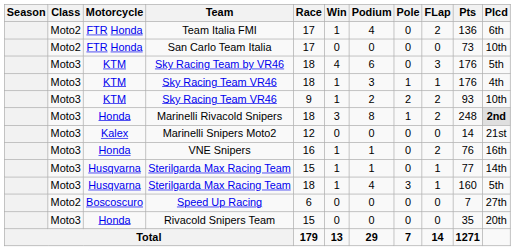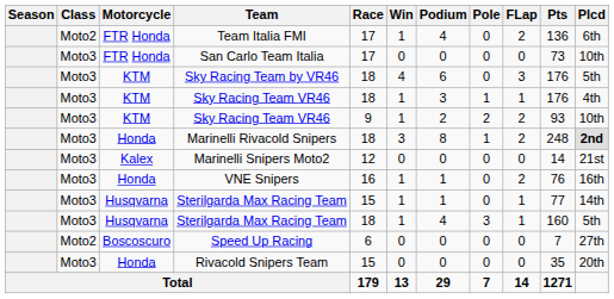 <table class="wikitable">
 <tr>
 <th>Season</th>
 <th>Class</th>
 <th>Motorcycle</th>
 <th>Team</th>
 <th>Race</th>
 <th>Win</th>
 <th>Podium</th>
 <th>Pole</th>
 <th>FLap</th>
 <th>Pts</th>
 <th>Plcd</th>
 </tr>
 <tr align=center>
 <th></th>
 <td>Moto2</td>
 <td><a href='#'>FTR</a> <a href='#'>Honda</a></td>
 <td>Team Italia FMI</td>
 <td>17</td>
 <td>1</td>
 <td>4</td>
 <td>0</td>
 <td>2</td>
 <td>136</td>
 <td>6th</td>
 </tr>
 <tr align=center>
 <th></th>
-<td>Moto2</td>
+<td>Moto3</td>
 <td><a href='#'>FTR</a> <a href='#'>Honda</a></td>
 <td>San Carlo Team Italia</td>
 <td>17</td>
 <td>0</td>
 <td>0</td>
 <td>0</td>
 <td>0</td>
 <td>73</td>
 <td>10th</td>
 </tr>
 <tr align=center>
 <th></th>
 <td>Moto3</td>
 <td><a href='#'>KTM</a></td>
 <td><a href='#'>Sky Racing Team by VR46</a></td>
 <td>18</td>
 <td>4</td>
 <td>6</td>
 <td>0</td>
 <td>3</td>
 <td>176</td>
 <td>5th</td>
 </tr>
 <tr align=center>
 <th></th>
 <td>Moto3</td>
 <td><a href='#'>KTM</a></td>
 <td><a href='#'>Sky Racing Team VR46</a></td>
 <td>18</td>
 <td>1</td>
 <td>3</td>
 <td>1</td>
 <td>1</td>
 <td>176</td>
 <td>4th</td>
 </tr>
 <tr align=center>
 <th></th>
 <td>Moto3</td>
 <td><a href='#'>KTM</a></td>
 <td><a href='#'>Sky Racing Team VR46</a></td>
 <td>9</td>
 <td>1</td>
 <td>2</td>
 <td>2</td>
 <td>2</td>
 <td>93</td>
 <td>10th</td>
 </tr>
 <tr align=center>
 <th></th>
 <td>Moto3</td>
 <td><a href='#'>Honda</a></td>
 <td>Marinelli Rivacold Snipers</td>
 <td>18</td>
 <td>3</td>
 <td>8</td>
 <td>1</td>
 <td>2</td>
 <td>248</td>
 <td style="background:#dfdfdf;"><strong>2nd</strong></td>
 </tr>
 <tr align=center>
 <th></th>
 <td>Moto3</td>
 <td><a href='#'>Kalex</a></td>
 <td>Marinelli Snipers Moto2</td>
 <td>12</td>
 <td>0</td>
 <td>0</td>
 <td>0</td>
 <td>0</td>
 <td>14</td>
 <td>21st</td>
 </tr>
 <tr align=center>
 <th></th>
 <td>Moto3</td>
 <td><a href='#'>Honda</a></td>
 <td>VNE Snipers</td>
 <td>16</td>
 <td>1</td>
 <td>1</td>
 <td>0</td>
 <td>2</td>
 <td>76</td>
 <td>16th</td>
 </tr>
 <tr align=center>
 <th></th>
 <td>Moto3</td>
 <td><a href='#'>Husqvarna</a></td>
 <td><a href='#'>Sterilgarda Max Racing Team</a></td>
 <td>15</td>
 <td>1</td>
 <td>1</td>
 <td>0</td>
 <td>1</td>
 <td>77</td>
 <td>14th</td>
 </tr>
 <tr align=center>
 <th></th>
 <td>Moto3</td>
 <td><a href='#'>Husqvarna</a></td>
 <td><a href='#'>Sterilgarda Max Racing Team</a></td>
 <td>18</td>
 <td>1</td>
 <td>4</td>
 <td>3</td>
 <td>1</td>
 <td>160</td>
 <td>5th</td>
 </tr>
 <tr align=center>
 <th></th>
 <td>Moto2</td>
 <td><a href='#'>Boscoscuro</a></td>
 <td><a href='#'>Speed Up Racing</a></td>
 <td>6</td>
 <td>0</td>
 <td>0</td>
 <td>0</td>
 <td>0</td>
 <td>7</td>
 <td>27th</td>
 </tr>
 <tr align=center>
 <th></th>
 <td>Moto3</td>
 <td><a href='#'>Honda</a></td>
 <td>Rivacold Snipers Team</td>
 <td>15</td>
 <td>0</td>
 <td>0</td>
 <td>0</td>
 <td>0</td>
 <td>35</td>
 <td>20th</td>
 </tr>
 <tr align=center>
 <th colspan="4">Total</th>
 <td><strong>179</strong></td>
 <td><strong>13</strong></td>
 <td><strong>29</strong></td>
 <td><strong>7</strong></td>
 <td><strong>14</strong></td>
 <td><strong>1271</strong></td>
 <td></td>
 </tr>
 </table>
